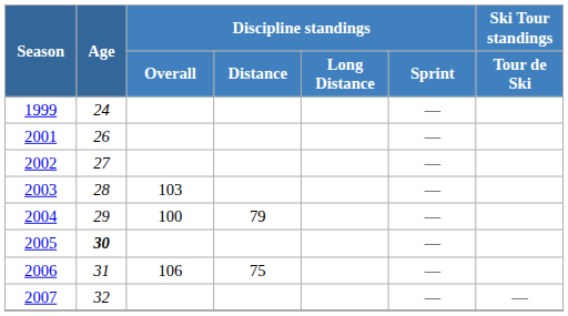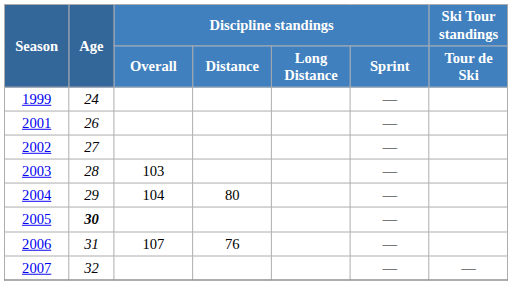 <table class="wikitable" style="font-size:95%; text-align:center; border:grey solid 1px; border-collapse:collapse; background:#ffffff;">
 <tr>
 <th style="background-color:#369; color:white; width:60px;" rowspan="2"> Season </th>
 <th style="background-color:#369; color:white; width:40px;" rowspan="2"> Age </th>
 <th style="background-color:#4180be; color:white;" colspan="4">Discipline standings</th>
 <th style="background-color:#4180be; color:white;" colspan="3">Ski Tour standings</th>
 </tr>
 <tr>
 <th style="background-color:#4180be; color:white; width:75px;">Overall</th>
 <th style="background-color:#4180be; color:white; width:75px;">Distance</th>
 <th style="background-color:#4180be; color:white; width:75px;">Long Distance</th>
 <th style="background-color:#4180be; color:white; width:75px;">Sprint</th>
 <th style="background-color:#4180be; color:white; width:75px;">Tour de<br>Ski</th>
 </tr>
 <tr>
 <td><a href='#'>1999</a></td>
 <td><em>24</em></td>
 <td></td>
 <td></td>
 <td></td>
 <td>—</td>
 <td></td>
 </tr>
 <tr>
 <td><a href='#'>2001</a></td>
 <td><em>26</em></td>
 <td></td>
 <td></td>
 <td></td>
 <td>—</td>
 <td></td>
 </tr>
 <tr>
 <td><a href='#'>2002</a></td>
 <td><em>27</em></td>
 <td></td>
 <td></td>
 <td></td>
 <td>—</td>
 <td></td>
 </tr>
 <tr>
 <td><a href='#'>2003</a></td>
 <td><em>28</em></td>
 <td>103</td>
 <td></td>
 <td></td>
 <td>—</td>
 <td></td>
 </tr>
 <tr>
 <td><a href='#'>2004</a></td>
 <td><em>29</em></td>
-<td>100</td>
-<td>79</td>
+<td>104</td>
+<td>80</td>
 <td></td>
 <td>—</td>
 <td></td>
 </tr>
 <tr>
 <td><a href='#'>2005</a></td>
 <td><strong><em>30</em></strong></td>
 <td></td>
 <td></td>
 <td></td>
 <td>—</td>
 <td></td>
 </tr>
 <tr>
 <td><a href='#'>2006</a></td>
 <td><em>31</em></td>
-<td>106</td>
-<td>75</td>
+<td>107</td>
+<td>76</td>
 <td></td>
 <td>—</td>
 <td></td>
 </tr>
 <tr>
 <td><a href='#'>2007</a></td>
 <td><em>32</em></td>
 <td></td>
 <td></td>
 <td></td>
 <td>—</td>
 <td>—</td>
 </tr>
 <tr>
 </tr>
 </table>
